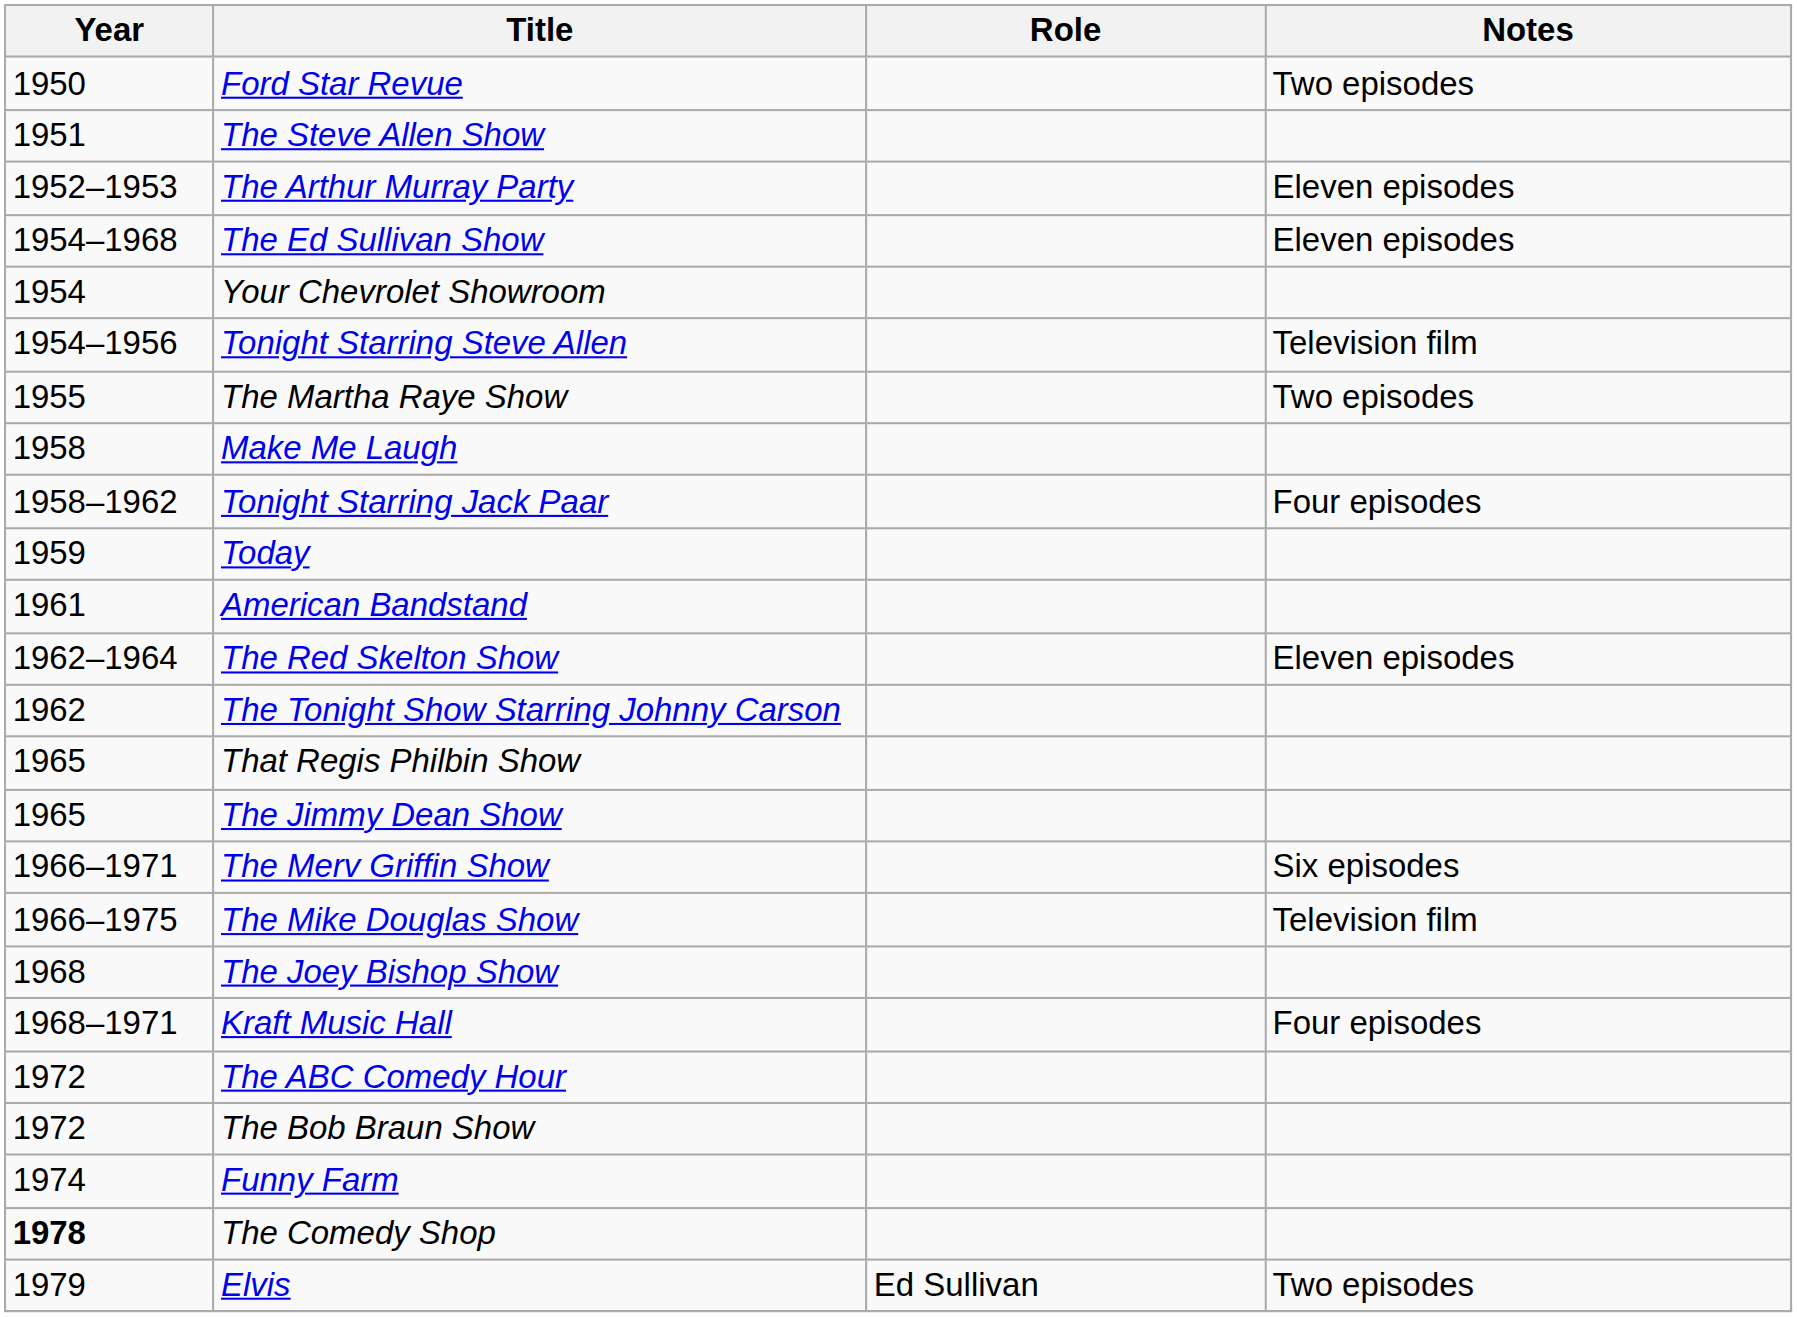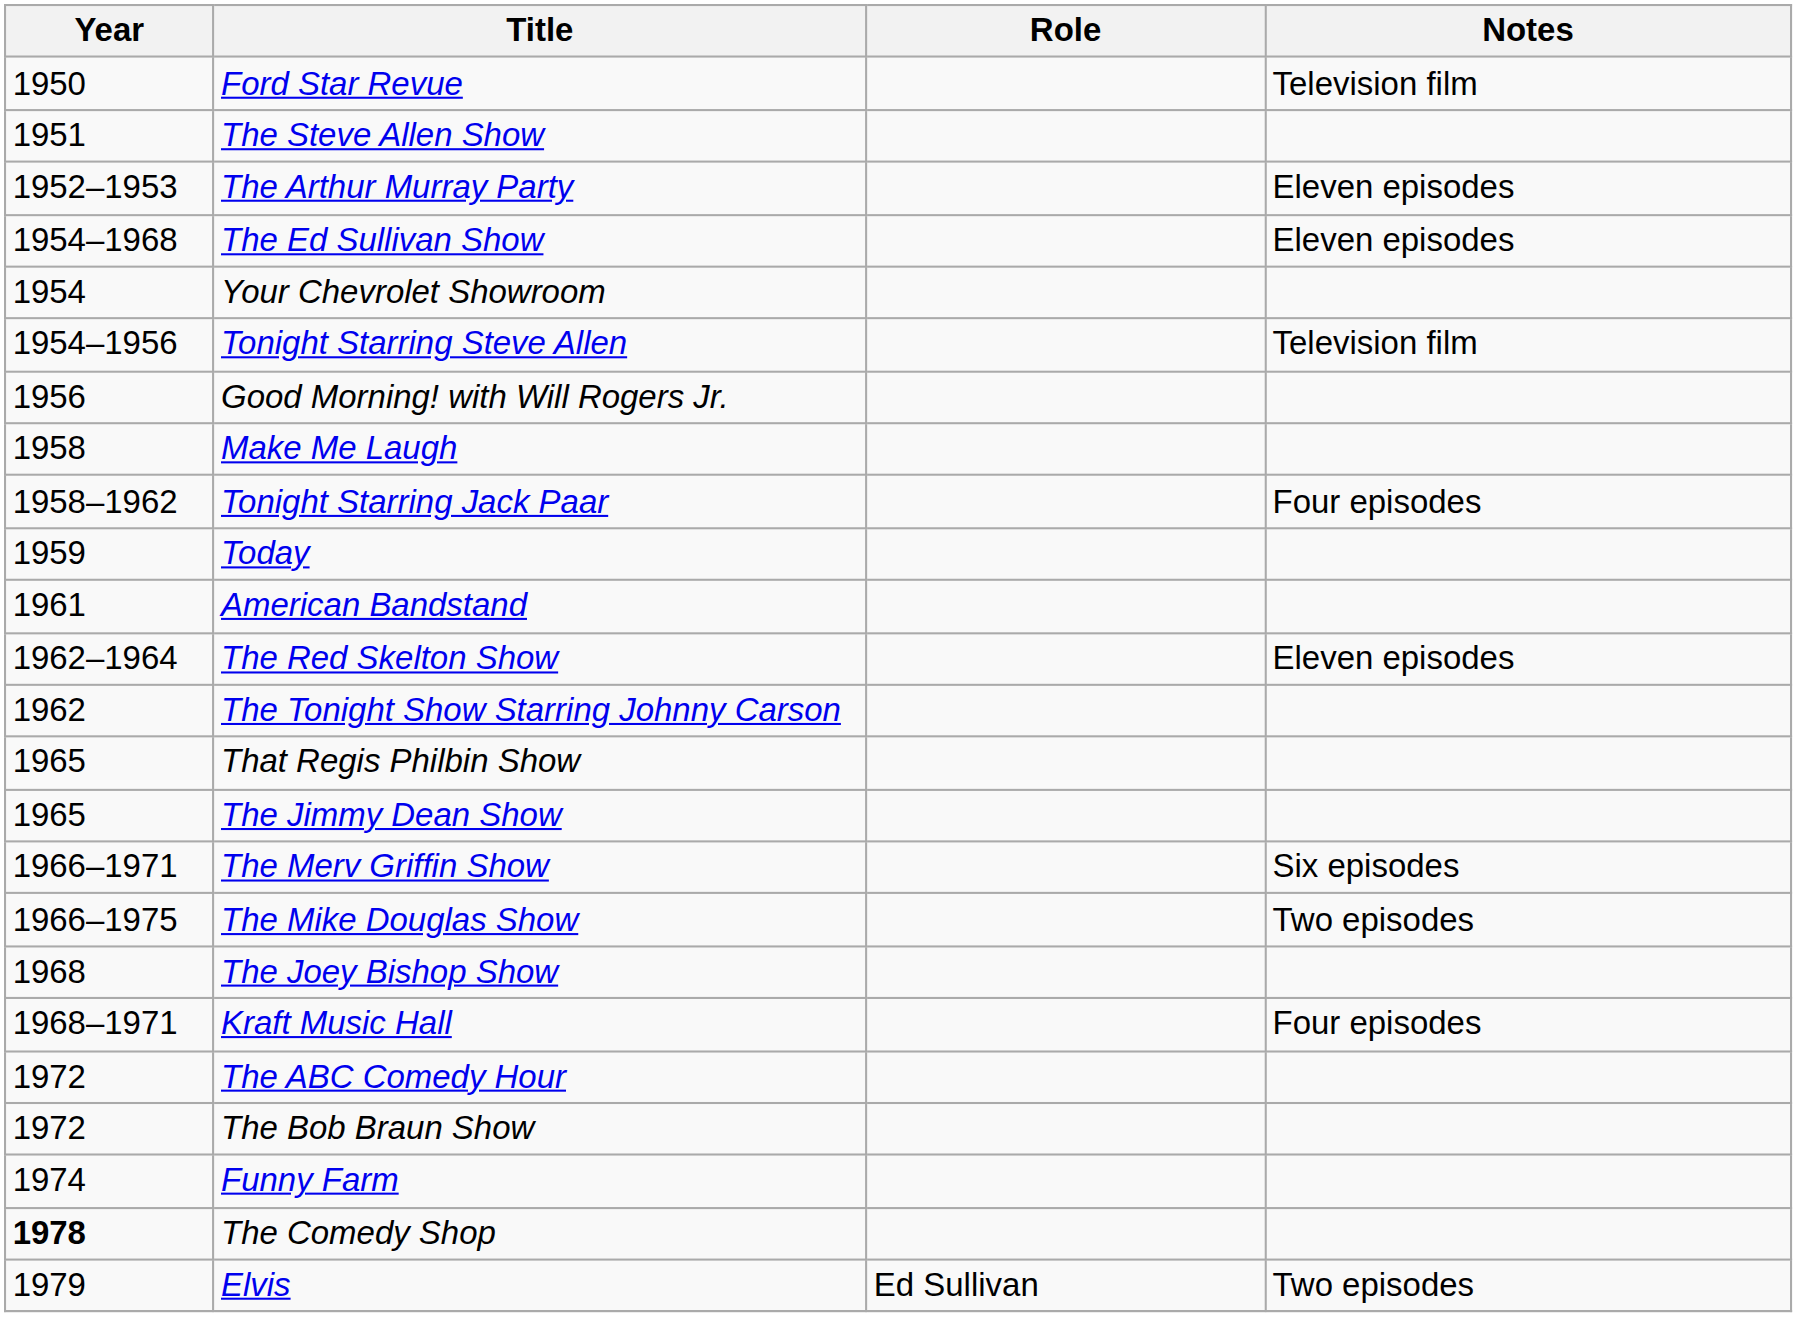 <table class="wikitable">
 <tr>
 <th scope="col" style="width:6em;">Year</th>
 <th scope="col" style="width:20em;">Title</th>
 <th scope="col" style="width:12em;">Role</th>
 <th scope="col" style="width:16em;">Notes</th>
 </tr>
 <tr>
 <td>1950</td>
 <td><em><a href='#'>Ford Star Revue</a></em></td>
 <td></td>
-<td>Two episodes</td>
+<td>Television film</td>
 </tr>
 <tr '>
 <td>1951</td>
 <td><em><a href='#'>The Steve Allen Show</a></em></td>
 <td></td>
 <td></td>
 </tr>
 <tr>
 <td>1952–1953</td>
 <td><em><a href='#'>The Arthur Murray Party</a></em></td>
 <td></td>
 <td>Eleven episodes</td>
 </tr>
 <tr>
 <td>1954–1968</td>
 <td><em><a href='#'>The Ed Sullivan Show</a></em></td>
 <td></td>
 <td>Eleven episodes</td>
 </tr>
 <tr>
 <td>1954</td>
 <td><em>Your Chevrolet Showroom</em></td>
 <td></td>
 <td></td>
 </tr>
 <tr>
 <td>1954–1956</td>
 <td><em><a href='#'>Tonight Starring Steve Allen</a></em></td>
 <td></td>
 <td>Television film</td>
 </tr>
 <tr>
-<td>1955</td>
-<td><em>The Martha Raye Show</em></td>
+<td>1956</td>
+<td><em>Good Morning! with Will Rogers Jr.</em></td>
 <td></td>
-<td>Two episodes</td>
+<td></td>
 </tr>
 <tr>
 <td>1958</td>
 <td><em><a href='#'>Make Me Laugh</a></em></td>
 <td></td>
 <td></td>
 </tr>
 <tr>
 <td>1958–1962</td>
 <td><em><a href='#'>Tonight Starring Jack Paar</a></em></td>
 <td></td>
 <td>Four episodes</td>
 </tr>
 <tr>
 <td>1959</td>
 <td><em><a href='#'>Today</a></em></td>
 <td></td>
 <td></td>
 </tr>
 <tr>
 <td>1961</td>
 <td><em><a href='#'>American Bandstand</a></em></td>
 <td></td>
 <td></td>
 </tr>
 <tr>
 <td>1962–1964</td>
 <td><em><a href='#'>The Red Skelton Show</a></em></td>
 <td></td>
 <td>Eleven episodes</td>
 </tr>
 <tr>
 <td>1962</td>
 <td><em><a href='#'>The Tonight Show Starring Johnny Carson</a></em></td>
 <td></td>
 <td></td>
 </tr>
 <tr>
 <td>1965</td>
 <td><em>That Regis Philbin Show</em></td>
 <td></td>
 <td></td>
 </tr>
 <tr>
 <td>1965</td>
 <td><em><a href='#'>The Jimmy Dean Show</a></em></td>
 <td></td>
 <td></td>
 </tr>
 <tr>
 <td>1966–1971</td>
 <td><em><a href='#'>The Merv Griffin Show</a></em></td>
 <td></td>
 <td>Six episodes</td>
 </tr>
 <tr>
 <td>1966–1975</td>
 <td><em><a href='#'>The Mike Douglas Show</a></em></td>
 <td></td>
-<td>Television film</td>
+<td>Two episodes</td>
 </tr>
 <tr>
 <td>1968</td>
 <td><em><a href='#'>The Joey Bishop Show</a></em></td>
 <td></td>
 <td></td>
 </tr>
 <tr>
 <td>1968–1971</td>
 <td><em><a href='#'>Kraft Music Hall</a></em></td>
 <td></td>
 <td>Four episodes</td>
 </tr>
 <tr>
 <td>1972</td>
 <td><em><a href='#'>The ABC Comedy Hour</a></em></td>
 <td></td>
 <td></td>
 </tr>
 <tr>
 <td>1972</td>
 <td><em>The Bob Braun Show</em></td>
 <td></td>
 <td></td>
 </tr>
 <tr>
 <td>1974</td>
 <td><em><a href='#'>Funny Farm</a></em></td>
 <td></td>
 <td></td>
 </tr>
 <tr>
 <td><strong>1978</strong></td>
 <td><em>The Comedy Shop</em></td>
 <td></td>
 <td></td>
 </tr>
 <tr>
 <td>1979</td>
 <td><em><a href='#'>Elvis</a></em></td>
 <td>Ed Sullivan</td>
 <td>Two episodes</td>
 </tr>
 <tr>
 </tr>
 </table>
